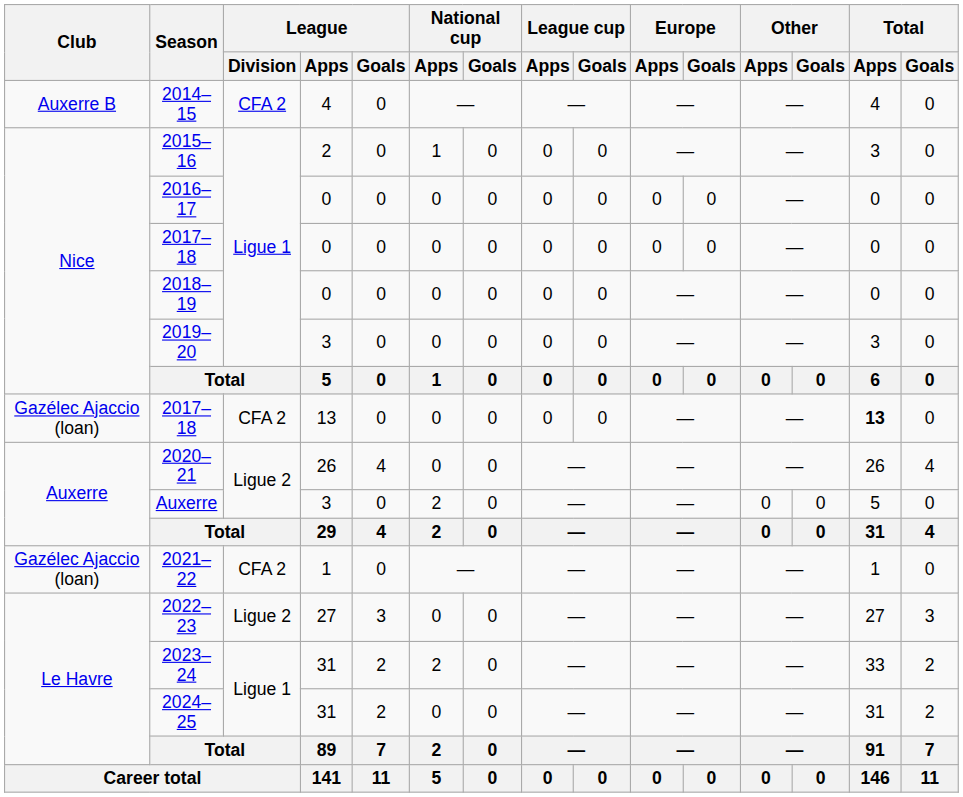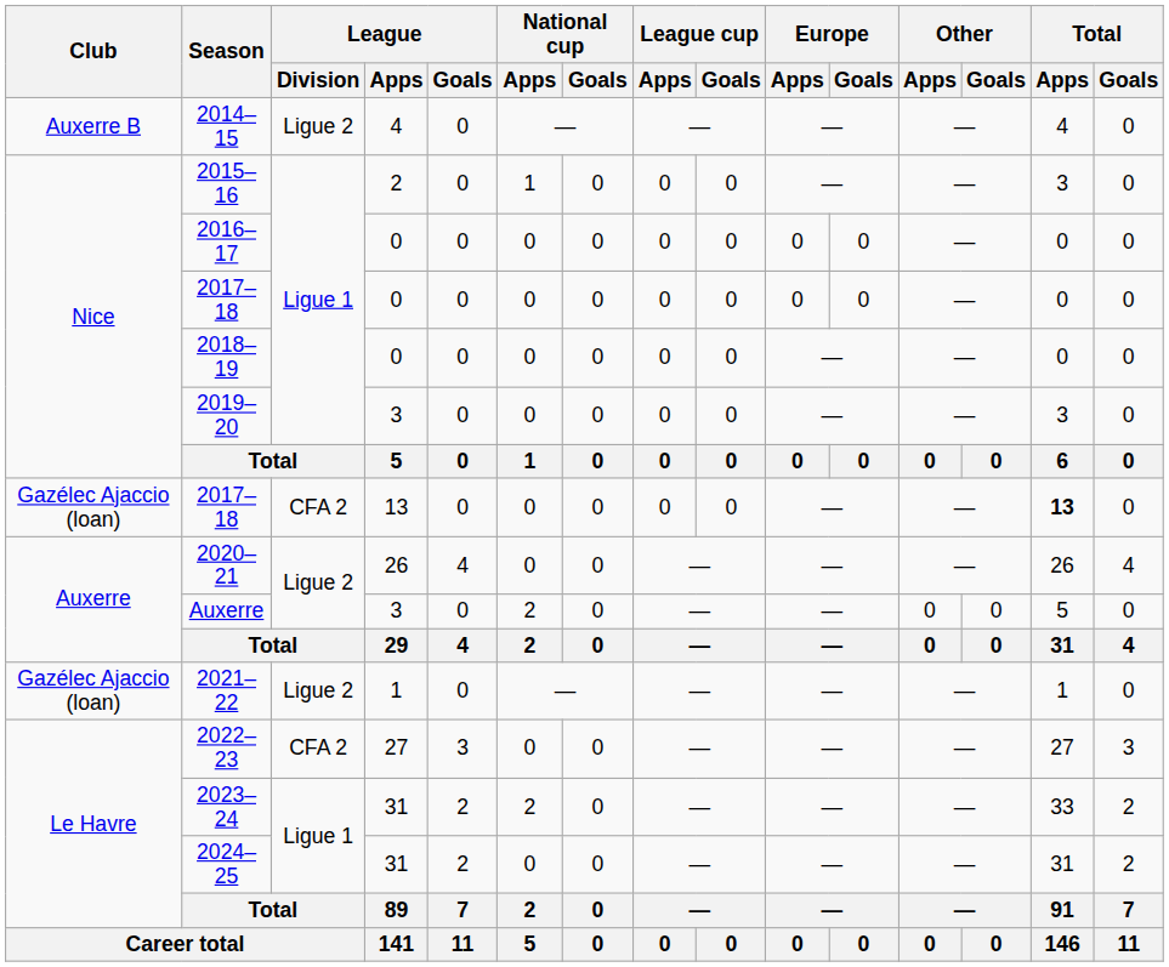 <table class="wikitable" style="text-align:center">
 <tr>
 <th rowspan="2">Club</th>
 <th rowspan="2">Season</th>
 <th colspan="3">League</th>
 <th colspan="2">National cup</th>
 <th colspan="2">League cup</th>
 <th colspan="2">Europe</th>
 <th colspan="2">Other</th>
 <th colspan="2">Total</th>
 </tr>
 <tr>
 <th>Division</th>
 <th>Apps</th>
 <th>Goals</th>
 <th>Apps</th>
 <th>Goals</th>
 <th>Apps</th>
 <th>Goals</th>
 <th>Apps</th>
 <th>Goals</th>
 <th>Apps</th>
 <th>Goals</th>
 <th>Apps</th>
 <th>Goals</th>
 </tr>
 <tr>
 <td><a href='#'>Auxerre B</a></td>
 <td><a href='#'>2014–15</a></td>
-<td><a href='#'>CFA 2</a></td>
+<td>Ligue 2</td>
 <td>4</td>
 <td>0</td>
 <td colspan="2">—</td>
 <td colspan="2">—</td>
 <td colspan="2">—</td>
 <td colspan="2">—</td>
 <td>4</td>
 <td>0</td>
 </tr>
 <tr>
 <td rowspan="6"><a href='#'>Nice</a></td>
 <td><a href='#'>2015–16</a></td>
 <td rowspan="5"><a href='#'>Ligue 1</a></td>
 <td>2</td>
 <td>0</td>
 <td>1</td>
 <td>0</td>
 <td>0</td>
 <td>0</td>
 <td colspan="2">—</td>
 <td colspan="2">—</td>
 <td>3</td>
 <td>0</td>
 </tr>
 <tr>
 <td><a href='#'>2016–17</a></td>
 <td>0</td>
 <td>0</td>
 <td>0</td>
 <td>0</td>
 <td>0</td>
 <td>0</td>
 <td>0</td>
 <td>0</td>
 <td colspan="2">—</td>
 <td>0</td>
 <td>0</td>
 </tr>
 <tr>
 <td><a href='#'>2017–18</a></td>
 <td>0</td>
 <td>0</td>
 <td>0</td>
 <td>0</td>
 <td>0</td>
 <td>0</td>
 <td>0</td>
 <td>0</td>
 <td colspan="2">—</td>
 <td>0</td>
 <td>0</td>
 </tr>
 <tr>
 <td><a href='#'>2018–19</a></td>
 <td>0</td>
 <td>0</td>
 <td>0</td>
 <td>0</td>
 <td>0</td>
 <td>0</td>
 <td colspan="2">—</td>
 <td colspan="2">—</td>
 <td>0</td>
 <td>0</td>
 </tr>
 <tr>
 <td><a href='#'>2019–20</a></td>
 <td>3</td>
 <td>0</td>
 <td>0</td>
 <td>0</td>
 <td>0</td>
 <td>0</td>
 <td colspan="2">—</td>
 <td colspan="2">—</td>
 <td>3</td>
 <td>0</td>
 </tr>
 <tr>
 <th colspan="2">Total</th>
 <th>5</th>
 <th>0</th>
 <th>1</th>
 <th>0</th>
 <th>0</th>
 <th>0</th>
 <th>0</th>
 <th>0</th>
 <th>0</th>
 <th>0</th>
 <th>6</th>
 <th>0</th>
 </tr>
 <tr>
 <td><a href='#'>Gazélec Ajaccio</a> (loan)</td>
 <td><a href='#'>2017–18</a></td>
 <td>CFA 2</td>
 <td>13</td>
 <td>0</td>
 <td>0</td>
 <td>0</td>
 <td>0</td>
 <td>0</td>
 <td colspan="2">—</td>
 <td colspan="2">—</td>
 <td><strong>13</strong></td>
 <td>0</td>
 </tr>
 <tr>
 <td rowspan="3"><a href='#'>Auxerre</a></td>
 <td><a href='#'>2020–21</a></td>
 <td rowspan="2">Ligue 2</td>
 <td>26</td>
 <td>4</td>
 <td>0</td>
 <td>0</td>
 <td colspan="2">—</td>
 <td colspan="2">—</td>
 <td colspan="2">—</td>
 <td>26</td>
 <td>4</td>
 </tr>
 <tr>
 <td><a href='#'>Auxerre</a></td>
 <td>3</td>
 <td>0</td>
 <td>2</td>
 <td>0</td>
 <td colspan="2">—</td>
 <td colspan="2">—</td>
 <td>0</td>
 <td>0</td>
 <td>5</td>
 <td>0</td>
 </tr>
 <tr>
 <th colspan="2">Total</th>
 <th>29</th>
 <th>4</th>
 <th>2</th>
 <th>0</th>
 <th colspan="2">—</th>
 <th colspan="2">—</th>
 <th>0</th>
 <th>0</th>
 <th>31</th>
 <th>4</th>
 </tr>
 <tr>
 <td><a href='#'>Gazélec Ajaccio</a> (loan)</td>
 <td><a href='#'>2021–22</a></td>
-<td>CFA 2</td>
+<td>Ligue 2</td>
 <td>1</td>
 <td>0</td>
 <td colspan="2">—</td>
 <td colspan="2">—</td>
 <td colspan="2">—</td>
 <td colspan="2">—</td>
 <td>1</td>
 <td>0</td>
 </tr>
 <tr>
 <td rowspan="4"><a href='#'>Le Havre</a></td>
 <td><a href='#'>2022–23</a></td>
-<td>Ligue 2</td>
+<td>CFA 2</td>
 <td>27</td>
 <td>3</td>
 <td>0</td>
 <td>0</td>
 <td colspan="2">—</td>
 <td colspan="2">—</td>
 <td colspan="2">—</td>
 <td>27</td>
 <td>3</td>
 </tr>
 <tr>
 <td><a href='#'>2023–24</a></td>
 <td rowspan="2">Ligue 1</td>
 <td>31</td>
 <td>2</td>
 <td>2</td>
 <td>0</td>
 <td colspan="2">—</td>
 <td colspan="2">—</td>
 <td colspan="2">—</td>
 <td>33</td>
 <td>2</td>
 </tr>
 <tr>
 <td><a href='#'>2024–25</a></td>
 <td>31</td>
 <td>2</td>
 <td>0</td>
 <td>0</td>
 <td colspan="2">—</td>
 <td colspan="2">—</td>
 <td colspan="2">—</td>
 <td>31</td>
 <td>2</td>
 </tr>
 <tr>
 <th colspan="2">Total</th>
 <th>89</th>
 <th>7</th>
 <th>2</th>
 <th>0</th>
 <th colspan="2">—</th>
 <th colspan="2">—</th>
 <th colspan="2">—</th>
 <th>91</th>
 <th>7</th>
 </tr>
 <tr>
 <th colspan="3">Career total</th>
 <th>141</th>
 <th>11</th>
 <th>5</th>
 <th>0</th>
 <th>0</th>
 <th>0</th>
 <th>0</th>
 <th>0</th>
 <th>0</th>
 <th>0</th>
 <th>146</th>
 <th>11</th>
 </tr>
 </table>
